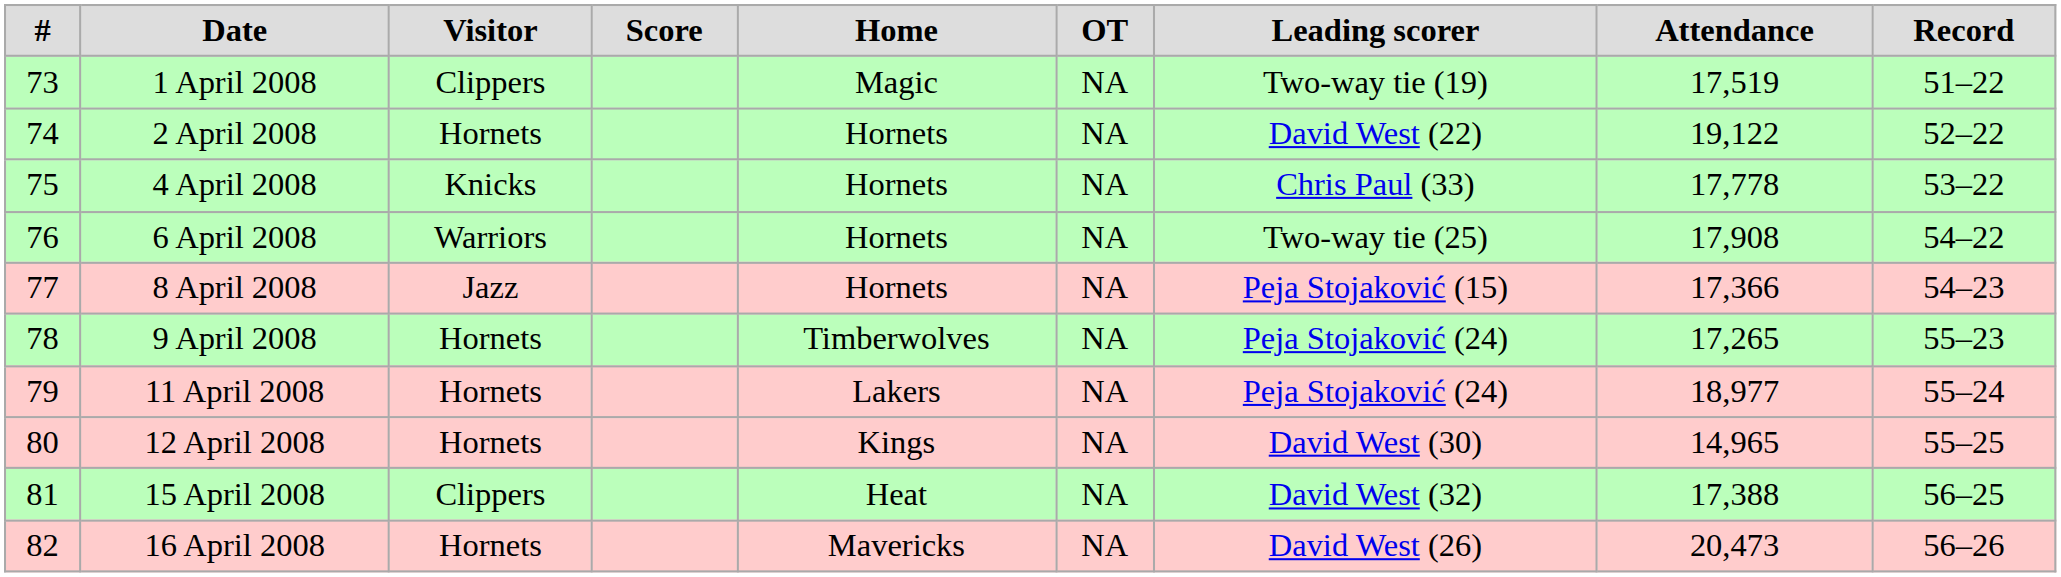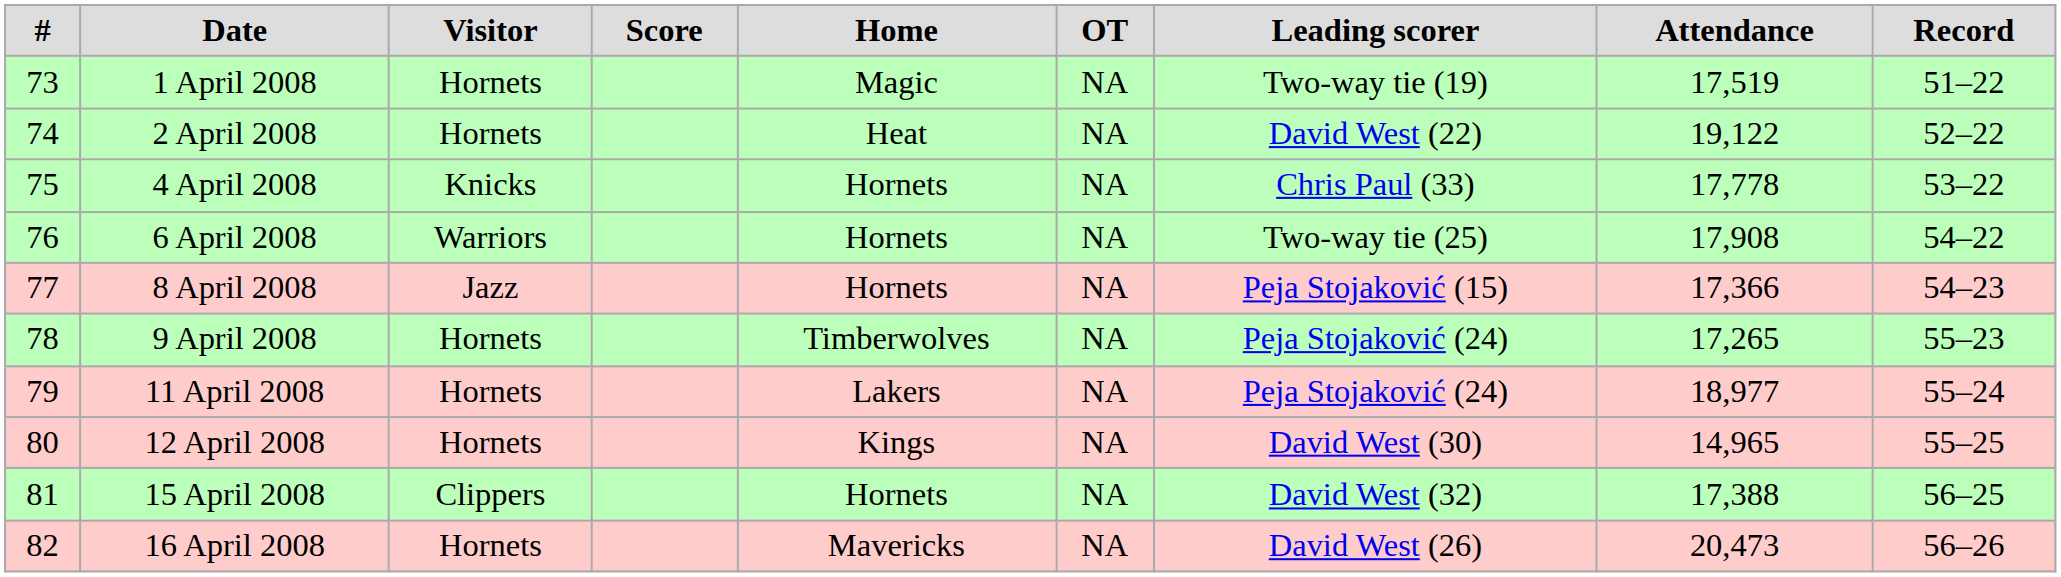 <table class="wikitable" width="80%">
 <tr align="center"  bgcolor="#dddddd">
 <td><strong>#</strong></td>
 <td><strong>Date</strong></td>
 <td><strong>Visitor</strong></td>
 <td><strong>Score</strong></td>
 <td><strong>Home</strong></td>
 <td><strong>OT</strong></td>
 <td><strong>Leading scorer</strong></td>
 <td><strong>Attendance</strong></td>
 <td><strong>Record</strong></td>
 </tr>
 <tr align="center" bgcolor="#bbffbb">
 <td>73</td>
 <td>1 April 2008</td>
-<td>Clippers</td>
+<td>Hornets</td>
 <td></td>
 <td>Magic</td>
 <td>NA</td>
 <td>Two-way tie (19)</td>
 <td>17,519</td>
 <td>51–22</td>
 </tr>
 <tr align="center" bgcolor="#bbffbb">
 <td>74</td>
 <td>2 April 2008</td>
 <td>Hornets</td>
 <td></td>
-<td>Hornets</td>
+<td>Heat</td>
 <td>NA</td>
 <td><a href='#'>David West</a> (22)</td>
 <td>19,122</td>
 <td>52–22</td>
 </tr>
 <tr align="center" bgcolor="#bbffbb">
 <td>75</td>
 <td>4 April 2008</td>
 <td>Knicks</td>
 <td></td>
 <td>Hornets</td>
 <td>NA</td>
 <td><a href='#'>Chris Paul</a> (33)</td>
 <td>17,778</td>
 <td>53–22</td>
 </tr>
 <tr align="center" bgcolor="#bbffbb">
 <td>76</td>
 <td>6 April 2008</td>
 <td>Warriors</td>
 <td></td>
 <td>Hornets</td>
 <td>NA</td>
 <td>Two-way tie (25)</td>
 <td>17,908</td>
 <td>54–22</td>
 </tr>
 <tr align="center" bgcolor="#ffcccc">
 <td>77</td>
 <td>8 April 2008</td>
 <td>Jazz</td>
 <td></td>
 <td>Hornets</td>
 <td>NA</td>
 <td><a href='#'>Peja Stojaković</a> (15)</td>
 <td>17,366</td>
 <td>54–23</td>
 </tr>
 <tr align="center" bgcolor="#bbffbb">
 <td>78</td>
 <td>9 April 2008</td>
 <td>Hornets</td>
 <td></td>
 <td>Timberwolves</td>
 <td>NA</td>
 <td><a href='#'>Peja Stojaković</a> (24)</td>
 <td>17,265</td>
 <td>55–23</td>
 </tr>
 <tr align="center" bgcolor="#ffcccc">
 <td>79</td>
 <td>11 April 2008</td>
 <td>Hornets</td>
 <td></td>
 <td>Lakers</td>
 <td>NA</td>
 <td><a href='#'>Peja Stojaković</a> (24)</td>
 <td>18,977</td>
 <td>55–24</td>
 </tr>
 <tr align="center" bgcolor="#ffcccc">
 <td>80</td>
 <td>12 April 2008</td>
 <td>Hornets</td>
 <td></td>
 <td>Kings</td>
 <td>NA</td>
 <td><a href='#'>David West</a> (30)</td>
 <td>14,965</td>
 <td>55–25</td>
 </tr>
 <tr align="center" bgcolor="#bbffbb">
 <td>81</td>
 <td>15 April 2008</td>
 <td>Clippers</td>
 <td></td>
-<td>Heat</td>
+<td>Hornets</td>
 <td>NA</td>
 <td><a href='#'>David West</a> (32)</td>
 <td>17,388</td>
 <td>56–25</td>
 </tr>
 <tr align="center" bgcolor="#ffcccc">
 <td>82</td>
 <td>16 April 2008</td>
 <td>Hornets</td>
 <td></td>
 <td>Mavericks</td>
 <td>NA</td>
 <td><a href='#'>David West</a> (26)</td>
 <td>20,473</td>
 <td>56–26</td>
 </tr>
 </table>
